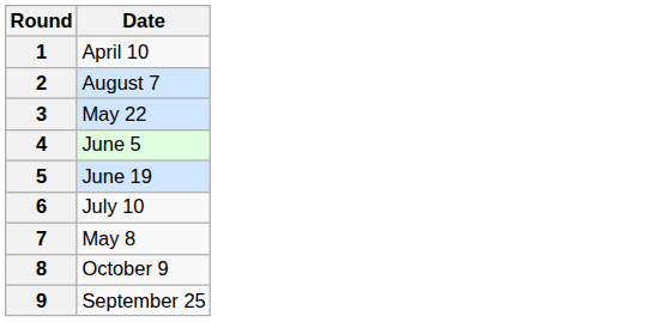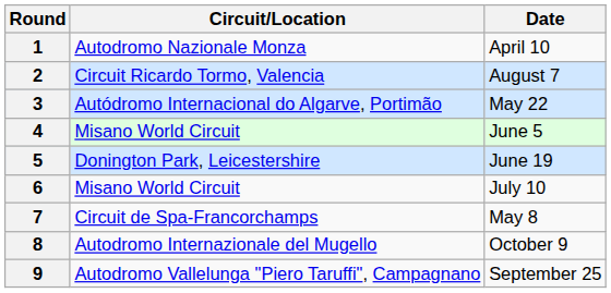 <table class="wikitable" style="font-size: 85%">
 <tr>
 <th>Round</th>
+<th>Circuit/Location</th>
 <th>Date</th>
 </tr>
 <tr>
 <th>1</th>
+<td> <a href='#'>Autodromo Nazionale Monza</a></td>
 <td>April 10</td>
 </tr>
 <tr style="background:#D0E7FF;">
 <th>2</th>
+<td> <a href='#'>Circuit Ricardo Tormo</a>, <a href='#'>Valencia</a></td>
 <td>August 7</td>
 </tr>
 <tr style="background:#D0E7FF;">
 <th>3</th>
+<td> <a href='#'>Autódromo Internacional do Algarve</a>, <a href='#'>Portimão</a></td>
 <td>May 22</td>
 </tr>
 <tr style="background:#DFFFDF;">
 <th>4</th>
+<td> <a href='#'>Misano World Circuit</a></td>
 <td>June 5</td>
 </tr>
 <tr style="background:#D0E7FF;">
 <th>5</th>
+<td> <a href='#'>Donington Park</a>, <a href='#'>Leicestershire</a></td>
 <td>June 19</td>
 </tr>
 <tr>
 <th>6</th>
+<td> <a href='#'>Misano World Circuit</a></td>
 <td>July 10</td>
 </tr>
 <tr>
 <th>7</th>
+<td> <a href='#'>Circuit de Spa-Francorchamps</a></td>
 <td>May 8</td>
 </tr>
 <tr>
 <th>8</th>
+<td> <a href='#'>Autodromo Internazionale del Mugello</a></td>
 <td>October 9</td>
 </tr>
 <tr>
 <th>9</th>
+<td> <a href='#'>Autodromo Vallelunga "Piero Taruffi"</a>, <a href='#'>Campagnano</a></td>
 <td>September 25</td>
 </tr>
 </table>
